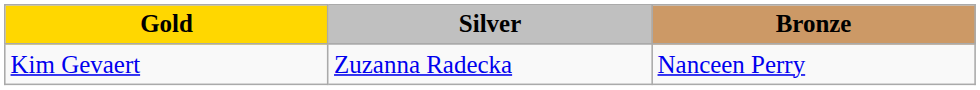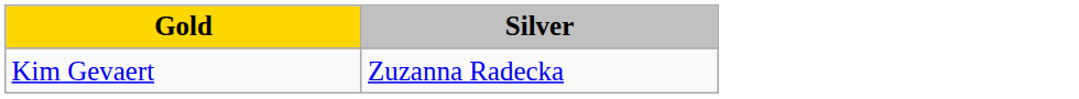 <table class="wikitable" style="text-align:left">
 <tr align="center">
 <td width=200 bgcolor=gold><strong>Gold</strong></td>
 <td width=200 bgcolor=silver><strong>Silver</strong></td>
-<td width=200 bgcolor=CC9966><strong>Bronze</strong></td>
 </tr>
 <tr>
 <td><a href='#'>Kim Gevaert</a><br><em></em></td>
 <td><a href='#'>Zuzanna Radecka</a><br><em></em></td>
-<td><a href='#'>Nanceen Perry</a><br><em></em></td>
 </tr>
 </table>
